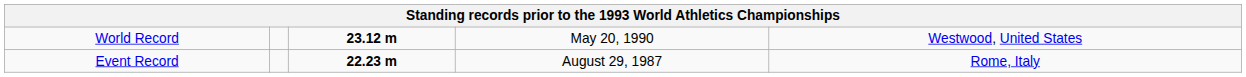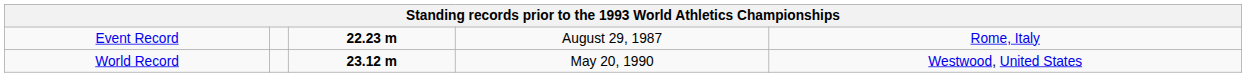 <table class="wikitable" style=" text-align:center; font-size:110%;" width="80%">
 <tr>
 <th colspan="5">Standing records prior to the 1993 World Athletics Championships</th>
+</tr>
+<tr>
+<td><a href='#'>Event Record</a></td>
+<td></td>
+<td><strong>22.23 m </strong></td>
+<td>August 29, 1987</td>
+<td> <a href='#'>Rome, Italy</a></td>
 </tr>
 <tr>
 <td><a href='#'>World Record</a></td>
 <td></td>
 <td><strong>23.12 m </strong></td>
 <td>May 20, 1990</td>
 <td> <a href='#'>Westwood</a>, <a href='#'>United States</a></td>
 </tr>
-<tr>
-<td><a href='#'>Event Record</a></td>
-<td></td>
-<td><strong>22.23 m </strong></td>
-<td>August 29, 1987</td>
-<td> <a href='#'>Rome, Italy</a></td>
-</tr>
 </table>
